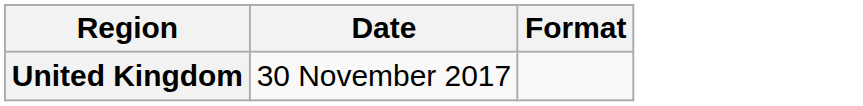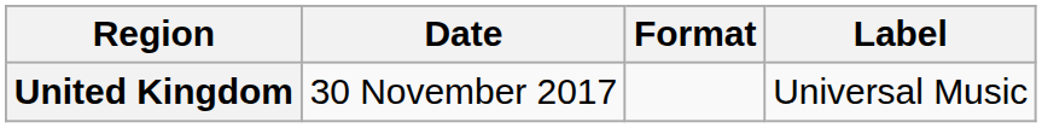 <table class="wikitable plainrowheaders" style="text-align:center;">
 <tr>
 <th>Region</th>
 <th>Date</th>
 <th>Format</th>
+<th>Label</th>
 </tr>
 <tr>
 <th scope="row">United Kingdom</th>
 <td>30 November 2017</td>
 <td></td>
+<td>Universal Music</td>
 </tr>
 </table>
